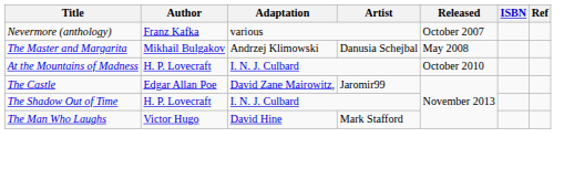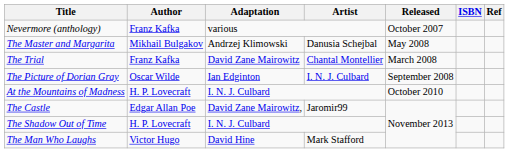 <table class="wikitable">
 <tr>
 <th>Title</th>
 <th>Author</th>
 <th>Adaptation</th>
 <th>Artist</th>
 <th>Released</th>
 <th><a href='#'>ISBN</a></th>
 <th>Ref</th>
 </tr>
 <tr>
 <td><em>Nevermore (anthology)</em></td>
 <td><a href='#'>Franz Kafka</a></td>
 <td colspan="2">various</td>
 <td>October 2007</td>
 <td></td>
 <td></td>
 </tr>
 <tr>
 <td><em><a href='#'>The Master and Margarita</a></em></td>
 <td><a href='#'>Mikhail Bulgakov</a></td>
 <td>Andrzej Klimowski</td>
 <td>Danusia Schejbal</td>
 <td>May 2008</td>
+<td></td>
+<td></td>
+</tr>
+<tr>
+<td><em><a href='#'>The Trial</a></em></td>
+<td><a href='#'>Franz Kafka</a></td>
+<td><a href='#'>David Zane Mairowitz</a></td>
+<td><a href='#'>Chantal Montellier</a></td>
+<td>March 2008</td>
+<td></td>
+<td></td>
+</tr>
+<tr>
+<td><em><a href='#'>The Picture of Dorian Gray</a></em></td>
+<td><a href='#'>Oscar Wilde</a></td>
+<td><a href='#'>Ian Edginton</a></td>
+<td><a href='#'>I. N. J. Culbard</a></td>
+<td>September 2008</td>
 <td></td>
 <td></td>
 </tr>
 <tr>
 <td><em><a href='#'>At the Mountains of Madness</a></em></td>
 <td><a href='#'>H. P. Lovecraft</a></td>
 <td colspan="2"><a href='#'>I. N. J. Culbard</a></td>
 <td>October 2010</td>
 <td></td>
 <td></td>
 </tr>
 <tr>
 <td><em><a href='#'>The Castle</a></em></td>
 <td><a href='#'>Edgar Allan Poe</a></td>
 <td><a href='#'>David Zane Mairowitz</a>,</td>
 <td>Jaromir99</td>
 <td rowspan="3">November 2013</td>
 <td></td>
 <td></td>
 </tr>
 <tr>
 <td><em><a href='#'>The Shadow Out of Time</a></em></td>
 <td><a href='#'>H. P. Lovecraft</a></td>
 <td colspan="2"><a href='#'>I. N. J. Culbard</a></td>
 <td></td>
 <td></td>
 </tr>
 <tr>
 <td><em><a href='#'>The Man Who Laughs</a></em></td>
 <td><a href='#'>Victor Hugo</a></td>
 <td><a href='#'>David Hine</a></td>
 <td>Mark Stafford</td>
 <td></td>
 <td></td>
 </tr>
 </table>
